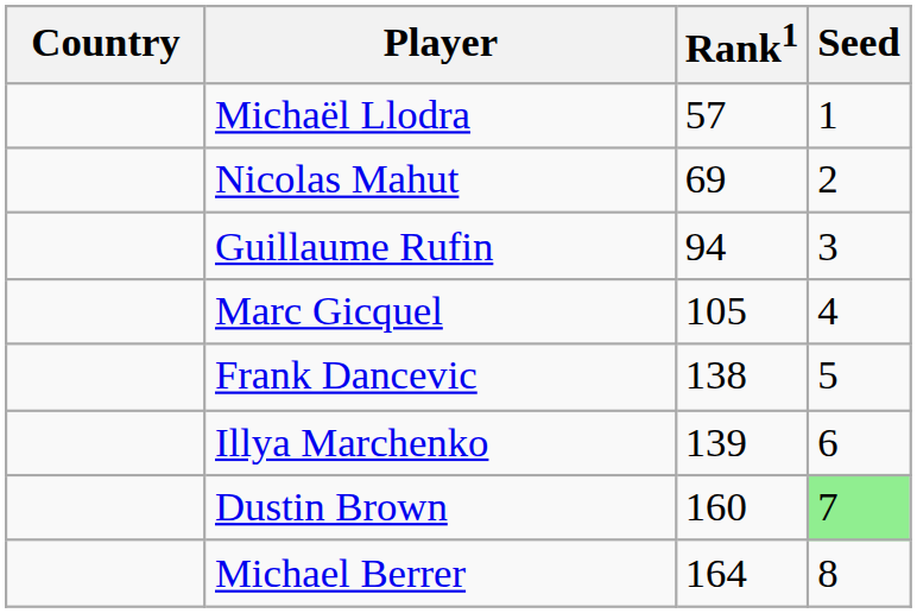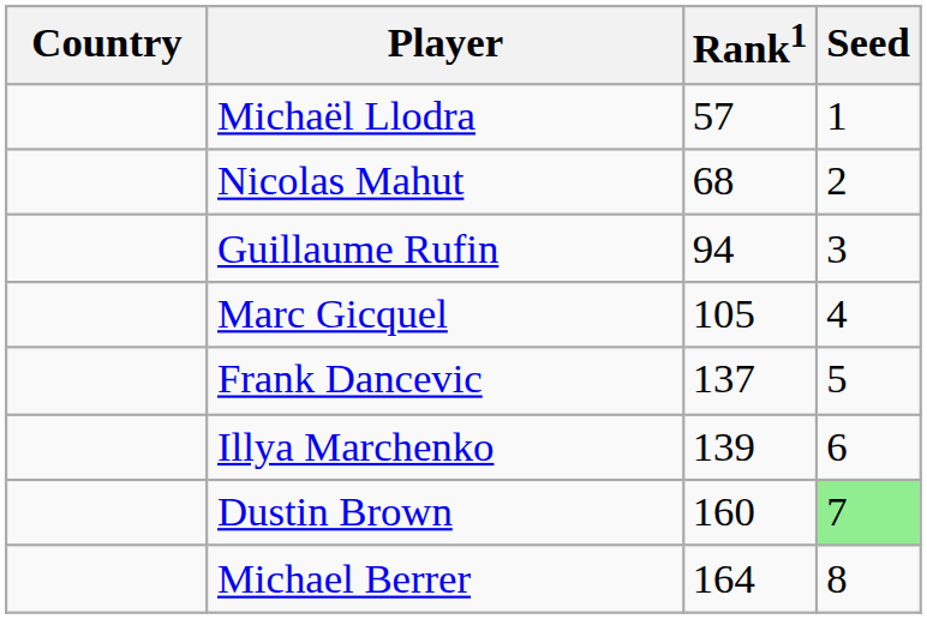 <table class="sortable wikitable">
 <tr>
 <th width="70">Country</th>
 <th width="175">Player</th>
 <th>Rank<sup>1</sup></th>
 <th>Seed</th>
 </tr>
 <tr>
 <td></td>
 <td><a href='#'>Michaël Llodra</a></td>
 <td>57</td>
 <td>1</td>
 </tr>
 <tr>
 <td></td>
 <td><a href='#'>Nicolas Mahut</a></td>
-<td>69</td>
+<td>68</td>
 <td>2</td>
 </tr>
 <tr>
 <td></td>
 <td><a href='#'>Guillaume Rufin</a></td>
 <td>94</td>
 <td>3</td>
 </tr>
 <tr>
 <td></td>
 <td><a href='#'>Marc Gicquel</a></td>
 <td>105</td>
 <td>4</td>
 </tr>
 <tr>
 <td></td>
 <td><a href='#'>Frank Dancevic</a></td>
-<td>138</td>
+<td>137</td>
 <td>5</td>
 </tr>
 <tr>
 <td></td>
 <td><a href='#'>Illya Marchenko</a></td>
 <td>139</td>
 <td>6</td>
 </tr>
 <tr>
 <td></td>
 <td><a href='#'>Dustin Brown</a></td>
 <td>160</td>
 <td style="background: lightgreen;">7</td>
 </tr>
 <tr>
 <td></td>
 <td><a href='#'>Michael Berrer</a></td>
 <td>164</td>
 <td>8</td>
 </tr>
 </table>
